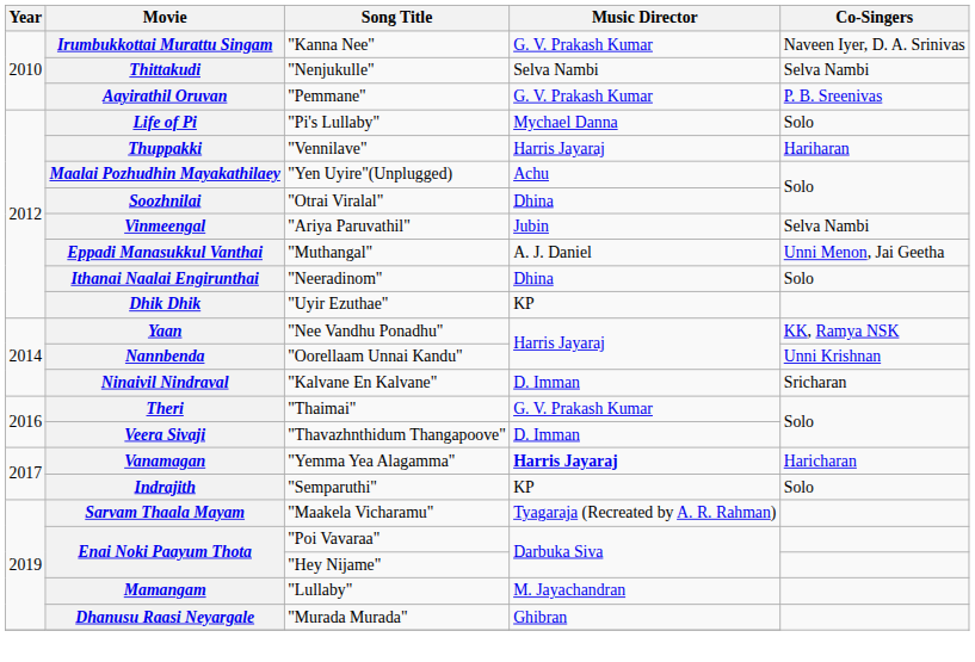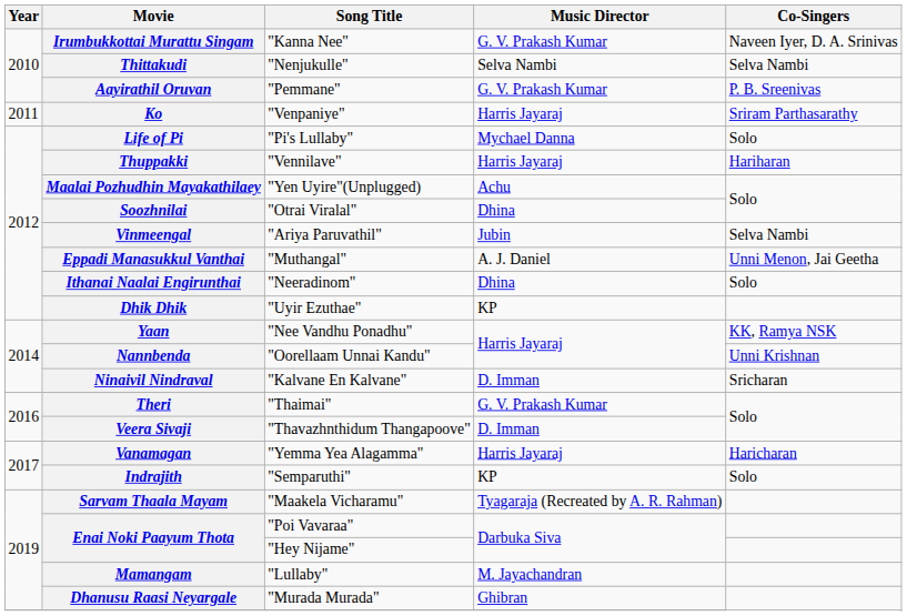 <table class="wikitable">
 <tr>
 <th>Year</th>
 <th>Movie</th>
 <th>Song Title</th>
 <th>Music Director</th>
 <th>Co-Singers</th>
 </tr>
 <tr>
 <td rowspan="3">2010</td>
 <th><strong><em><a href='#'>Irumbukkottai Murattu Singam</a></em></strong></th>
 <td>"Kanna Nee"</td>
 <td><a href='#'>G. V. Prakash Kumar</a></td>
 <td>Naveen Iyer, D. A. Srinivas</td>
 </tr>
 <tr>
 <th><strong><a href='#'><em>Thittakudi</em></a></strong></th>
 <td>"Nenjukulle"</td>
 <td>Selva Nambi</td>
 <td>Selva Nambi</td>
 </tr>
 <tr>
 <th><strong><a href='#'><em>Aayirathil Oruvan</em></a></strong></th>
 <td>"Pemmane"</td>
 <td><a href='#'>G. V. Prakash Kumar</a></td>
 <td><a href='#'>P. B. Sreenivas</a></td>
+</tr>
+<tr>
+<td>2011</td>
+<th><strong><a href='#'><em>Ko</em></a></strong></th>
+<td>"Venpaniye"</td>
+<td><a href='#'>Harris Jayaraj</a></td>
+<td><a href='#'>Sriram Parthasarathy</a></td>
 </tr>
 <tr>
 <td rowspan="8">2012</td>
 <th><strong><a href='#'><em>Life of Pi</em></a></strong></th>
 <td>"Pi's Lullaby"</td>
 <td><a href='#'>Mychael Danna</a></td>
 <td>Solo</td>
 </tr>
 <tr>
 <th><strong><em><a href='#'>Thuppakki</a></em></strong></th>
 <td>"Vennilave"</td>
 <td><a href='#'>Harris Jayaraj</a></td>
 <td><a href='#'>Hariharan</a></td>
 </tr>
 <tr>
 <th><strong><em><a href='#'>Maalai Pozhudhin Mayakathilaey</a></em></strong></th>
 <td>"Yen Uyire"(Unplugged)</td>
 <td><a href='#'>Achu</a></td>
 <td rowspan="2">Solo</td>
 </tr>
 <tr>
 <th><strong><a href='#'><em>Soozhnilai</em></a></strong></th>
 <td>"Otrai Viralal"</td>
 <td><a href='#'>Dhina</a></td>
 </tr>
 <tr>
 <th><strong><em><a href='#'>Vinmeengal</a></em></strong></th>
 <td>"Ariya Paruvathil"</td>
 <td><a href='#'>Jubin</a></td>
 <td>Selva Nambi</td>
 </tr>
 <tr>
 <th><strong><em><a href='#'>Eppadi Manasukkul Vanthai</a></em></strong></th>
 <td>"Muthangal"</td>
 <td>A. J. Daniel</td>
 <td><a href='#'>Unni Menon</a>, Jai Geetha</td>
 </tr>
 <tr>
 <th><strong><a href='#'><em>Ithanai Naalai Engirunthai</em></a></strong></th>
 <td>"Neeradinom"</td>
 <td><a href='#'>Dhina</a></td>
 <td>Solo</td>
 </tr>
 <tr>
 <th><a href='#'><em>Dhik Dhik</em></a></th>
 <td>"Uyir Ezuthae"</td>
 <td>KP</td>
 <td></td>
 </tr>
 <tr>
 <td rowspan="3">2014</td>
 <th><strong><a href='#'><em>Yaan</em></a></strong></th>
 <td>"Nee Vandhu Ponadhu"</td>
 <td rowspan="2"><a href='#'>Harris Jayaraj</a></td>
 <td><a href='#'>KK</a>, <a href='#'>Ramya NSK</a></td>
 </tr>
 <tr>
 <th><strong><em><a href='#'>Nannbenda</a></em></strong></th>
 <td>"Oorellaam Unnai Kandu"</td>
 <td><a href='#'>Unni Krishnan</a></td>
 </tr>
 <tr>
 <th><strong><a href='#'><em>Ninaivil Nindraval</em></a></strong></th>
 <td>"Kalvane En Kalvane"</td>
 <td><a href='#'>D. Imman</a></td>
 <td>Sricharan</td>
 </tr>
 <tr>
 <td rowspan="2">2016</td>
 <th><strong><a href='#'><em>Theri</em></a></strong></th>
 <td>"Thaimai"</td>
 <td><a href='#'>G. V. Prakash Kumar</a></td>
 <td rowspan="2">Solo</td>
 </tr>
 <tr>
 <th><strong><em><a href='#'>Veera Sivaji</a></em></strong></th>
 <td>"Thavazhnthidum Thangapoove"</td>
 <td><a href='#'>D. Imman</a></td>
 </tr>
 <tr>
 <td rowspan="2">2017</td>
 <th><strong><em><a href='#'>Vanamagan</a></em></strong></th>
 <td>"Yemma Yea Alagamma"</td>
-<td><strong><a href='#'>Harris Jayaraj</a></strong></td>
+<td><a href='#'>Harris Jayaraj</a></td>
 <td><a href='#'>Haricharan</a></td>
 </tr>
 <tr>
 <th><strong><a href='#'><em>Indrajith</em></a></strong></th>
 <td>"Semparuthi"</td>
 <td>KP</td>
 <td>Solo</td>
 </tr>
 <tr>
 <td rowspan="5">2019</td>
 <th><em><a href='#'>Sarvam Thaala Mayam</a></em></th>
 <td>"Maakela Vicharamu"</td>
 <td><a href='#'>Tyagaraja</a> (Recreated by <a href='#'>A. R. Rahman</a>)</td>
 <td></td>
 </tr>
 <tr>
 <th rowspan="2"><em><a href='#'>Enai Noki Paayum Thota</a></em></th>
 <td>"Poi Vavaraa"</td>
 <td rowspan="2"><a href='#'>Darbuka Siva</a></td>
 <td></td>
 </tr>
 <tr>
 <td>"Hey Nijame"</td>
 <td></td>
 </tr>
 <tr>
 <th><a href='#'><em>Mamangam</em></a></th>
 <td>"Lullaby"</td>
 <td><a href='#'>M. Jayachandran</a></td>
 <td></td>
 </tr>
 <tr>
 <th><em><a href='#'>Dhanusu Raasi Neyargale</a></em></th>
 <td>"Murada Murada"</td>
 <td><a href='#'>Ghibran</a></td>
 </tr>
 <tr>
 </tr>
 </table>
